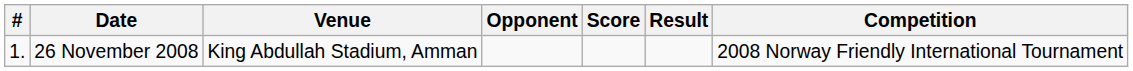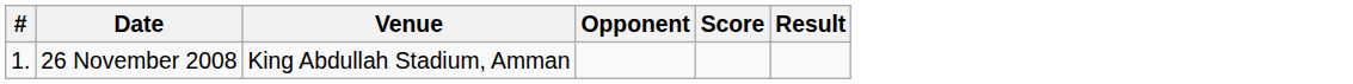 <table class="wikitable collapsible collapsed" style="font-size:90%">
 <tr>
 <th>#</th>
 <th>Date</th>
 <th>Venue</th>
 <th>Opponent</th>
 <th>Score</th>
 <th>Result</th>
-<th>Competition</th>
 </tr>
 <tr>
 <td>1.</td>
 <td>26 November 2008</td>
 <td>King Abdullah Stadium, Amman</td>
 <td></td>
 <td></td>
 <td></td>
-<td>2008 Norway Friendly International Tournament</td>
 </tr>
 </table>
